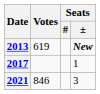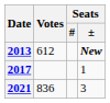 <table class="wikitable">
 <tr>
 <th rowspan="2">Date</th>
 <th rowspan="2">Votes</th>
 <th colspan="2">Seats</th>
 </tr>
 <tr>
 <th>#</th>
 <th>±</th>
 </tr>
 <tr>
 <th><a href='#'>2013</a></th>
-<td>619</td>
+<td>612</td>
 <td></td>
 <td><strong><em>New</em></strong></td>
 </tr>
 <tr>
 <th><a href='#'>2017</a></th>
 <td></td>
 <td></td>
 <td> 1</td>
 </tr>
 <tr>
 <th><a href='#'>2021</a></th>
-<td>846</td>
+<td>836</td>
 <td></td>
 <td> 3</td>
 </tr>
 </table>
